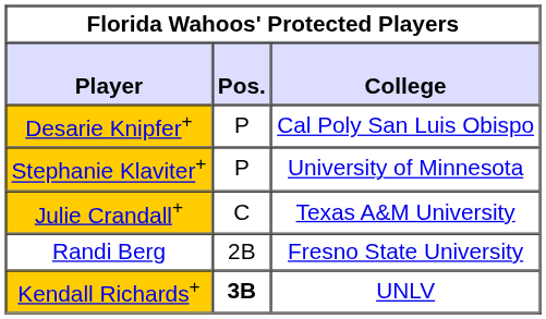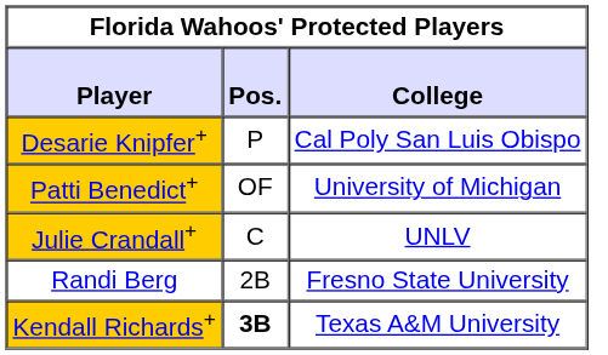 <table style="text-align: center" border="1" cellpadding="3" cellspacing="0">
 <tr>
 <th colspan=3>Florida Wahoos' Protected Players</th>
 </tr>
 <tr>
 <th style="background:#ddf;"><br>Player</th>
 <th style="background:#ddf;"><br>Pos.</th>
 <th style="background:#ddf;"><br>College</th>
 </tr>
 <tr>
 <td style="background:#FFCC00;"><a href='#'>Desarie Knipfer</a><sup>+</sup></td>
 <td>P</td>
 <td><a href='#'>Cal Poly San Luis Obispo</a></td>
 </tr>
 <tr>
-<td style="background:#FFCC00;"><a href='#'>Stephanie Klaviter</a><sup>+</sup></td>
-<td>P</td>
-<td><a href='#'>University of Minnesota</a></td>
+<td style="background:#FFCC00;"><a href='#'>Patti Benedict</a><sup>+</sup></td>
+<td>OF</td>
+<td><a href='#'>University of Michigan</a></td>
 </tr>
 <tr>
 <td style="background:#FFCC00;"><a href='#'>Julie Crandall</a><sup>+</sup></td>
 <td>C</td>
-<td><a href='#'>Texas A&M University</a></td>
+<td><a href='#'>UNLV</a></td>
 </tr>
 <tr>
 <td><a href='#'>Randi Berg</a></td>
 <td>2B</td>
 <td><a href='#'>Fresno State University</a></td>
 </tr>
 <tr>
 <td style="background:#FFCC00;"><a href='#'>Kendall Richards</a><sup>+</sup></td>
 <td><strong>3B</strong></td>
-<td><a href='#'>UNLV</a></td>
+<td><a href='#'>Texas A&M University</a></td>
 </tr>
 </table>
